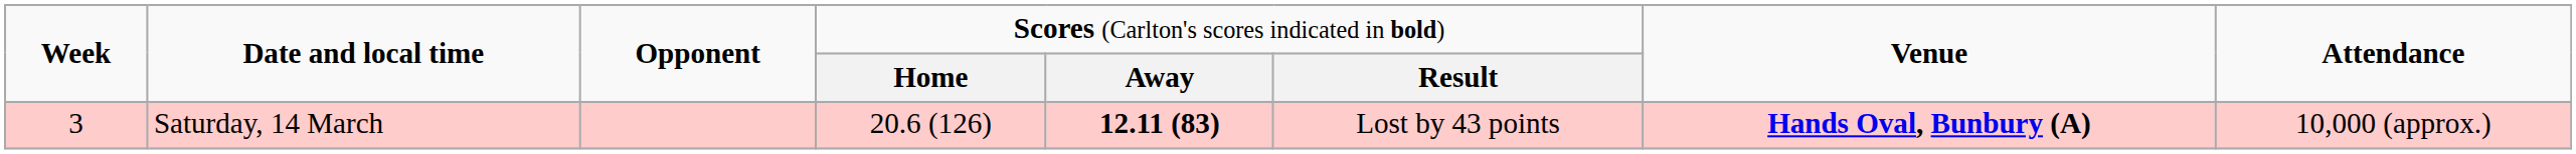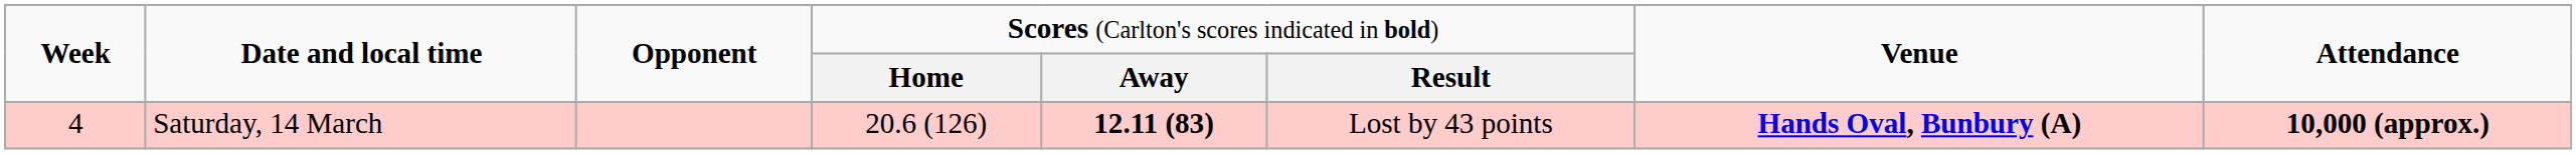 <table class="wikitable" style="font-size:90%; text-align:center; width: 100%; margin-left: auto; margin-right: auto;">
 <tr>
 <td rowspan=2><strong>Week</strong></td>
 <td rowspan=2><strong>Date and local time</strong></td>
 <td rowspan=2><strong>Opponent</strong></td>
 <td colspan=3><strong>Scores</strong> <small>(Carlton's scores indicated in <strong>bold</strong>)</small></td>
 <td rowspan=2><strong>Venue</strong></td>
 <td rowspan=2><strong>Attendance</strong></td>
 </tr>
 <tr>
 <th>Home</th>
 <th>Away</th>
 <th>Result</th>
 </tr>
 <tr style="background:#fcc;">
-<td>3</td>
+<td>4</td>
 <td align=left>Saturday, 14 March</td>
 <td align=left></td>
 <td>20.6 (126)</td>
 <td><strong>12.11 (83)</strong></td>
 <td>Lost by 43 points </td>
 <td><strong><a href='#'>Hands Oval</a>, <a href='#'>Bunbury</a> (A)</strong></td>
-<td>10,000 (approx.)</td>
+<td><strong>10,000 (approx.)</strong></td>
 </tr>
 </table>
